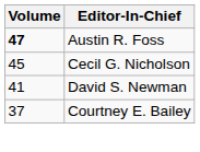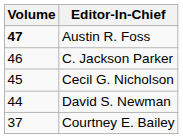 <table class="wikitable">
 <tr>
 <th>Volume</th>
 <th>Editor-In-Chief</th>
 </tr>
 <tr>
 <td><strong>47</strong></td>
 <td>Austin R. Foss</td>
 </tr>
 <tr>
+<td>46</td>
+<td>C. Jackson Parker</td>
+</tr>
+<tr>
 <td>45</td>
 <td>Cecil G. Nicholson</td>
 </tr>
 <tr>
-<td>41</td>
+<td>44</td>
 <td>David S. Newman</td>
 </tr>
 <tr>
 <td>37</td>
 <td>Courtney E. Bailey</td>
 </tr>
 </table>
